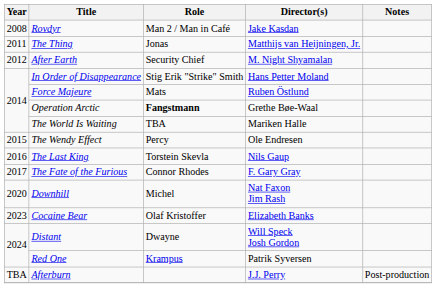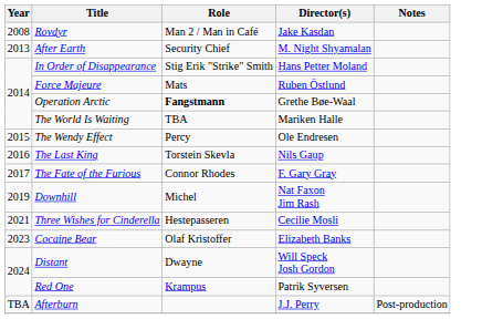 <table class="wikitable sortable">
 <tr>
 <th>Year</th>
 <th>Title</th>
 <th>Role</th>
 <th>Director(s)</th>
 <th class="unsortable">Notes</th>
 </tr>
 <tr>
 <td>2008</td>
 <td><em><a href='#'>Rovdyr</a></em></td>
 <td>Man 2 / Man in Café</td>
 <td><a href='#'>Jake Kasdan</a></td>
 <td></td>
 </tr>
 <tr>
-<td>2011</td>
-<td><em><a href='#'>The Thing</a></em></td>
-<td>Jonas</td>
-<td><a href='#'>Matthijs van Heijningen, Jr.</a></td>
-<td></td>
-</tr>
-<tr>
-<td>2012</td>
+<td>2013</td>
 <td><em><a href='#'>After Earth</a></em></td>
 <td>Security Chief</td>
 <td><a href='#'>M. Night Shyamalan</a></td>
 <td></td>
 </tr>
 <tr>
 <td rowspan=4>2014</td>
 <td><em><a href='#'>In Order of Disappearance</a></em></td>
 <td>Stig Erik "Strike" Smith</td>
 <td><a href='#'>Hans Petter Moland</a></td>
 <td></td>
 </tr>
 <tr>
 <td><em><a href='#'>Force Majeure</a></em></td>
 <td>Mats</td>
 <td><a href='#'>Ruben Östlund</a></td>
 <td></td>
 </tr>
 <tr>
 <td><em>Operation Arctic</em></td>
 <td><strong>Fangstmann</strong></td>
 <td>Grethe Bøe-Waal</td>
 <td></td>
 </tr>
 <tr>
 <td><em>The World Is Waiting</em></td>
 <td>TBA</td>
 <td>Mariken Halle</td>
 <td></td>
 </tr>
 <tr>
 <td>2015</td>
 <td><em>The Wendy Effect</em></td>
 <td>Percy</td>
 <td>Ole Endresen</td>
 <td></td>
 </tr>
 <tr>
 <td>2016</td>
 <td><em><a href='#'>The Last King</a></em></td>
 <td>Torstein Skevla</td>
 <td><a href='#'>Nils Gaup</a></td>
 <td></td>
 </tr>
 <tr>
 <td>2017</td>
 <td><em><a href='#'>The Fate of the Furious</a></em></td>
 <td>Connor Rhodes</td>
 <td><a href='#'>F. Gary Gray</a></td>
 <td></td>
 </tr>
 <tr>
-<td>2020</td>
+<td>2019</td>
 <td><em><a href='#'>Downhill</a></em></td>
 <td>Michel</td>
 <td><a href='#'>Nat Faxon</a><br><a href='#'>Jim Rash</a></td>
+<td></td>
+</tr>
+<tr>
+<td>2021</td>
+<td><em><a href='#'>Three Wishes for Cinderella</a></em></td>
+<td>Hestepasseren</td>
+<td><a href='#'>Cecilie Mosli</a></td>
 <td></td>
 </tr>
 <tr>
 <td>2023</td>
 <td><em><a href='#'>Cocaine Bear</a></em></td>
 <td>Olaf Kristoffer</td>
 <td><a href='#'>Elizabeth Banks</a></td>
 <td></td>
 </tr>
 <tr>
 <td rowspan="2">2024</td>
 <td><em><a href='#'>Distant</a></em></td>
 <td>Dwayne</td>
 <td><a href='#'>Will Speck</a><br><a href='#'>Josh Gordon</a></td>
 <td></td>
 </tr>
 <tr>
 <td><em><a href='#'>Red One</a></em></td>
 <td><a href='#'>Krampus</a></td>
 <td>Patrik Syversen</td>
 <td></td>
 </tr>
 <tr>
 <td>TBA</td>
 <td><em><a href='#'>Afterburn</a></em></td>
 <td></td>
 <td><a href='#'>J.J. Perry</a></td>
 <td>Post-production</td>
 </tr>
 <tr>
 </tr>
 </table>
